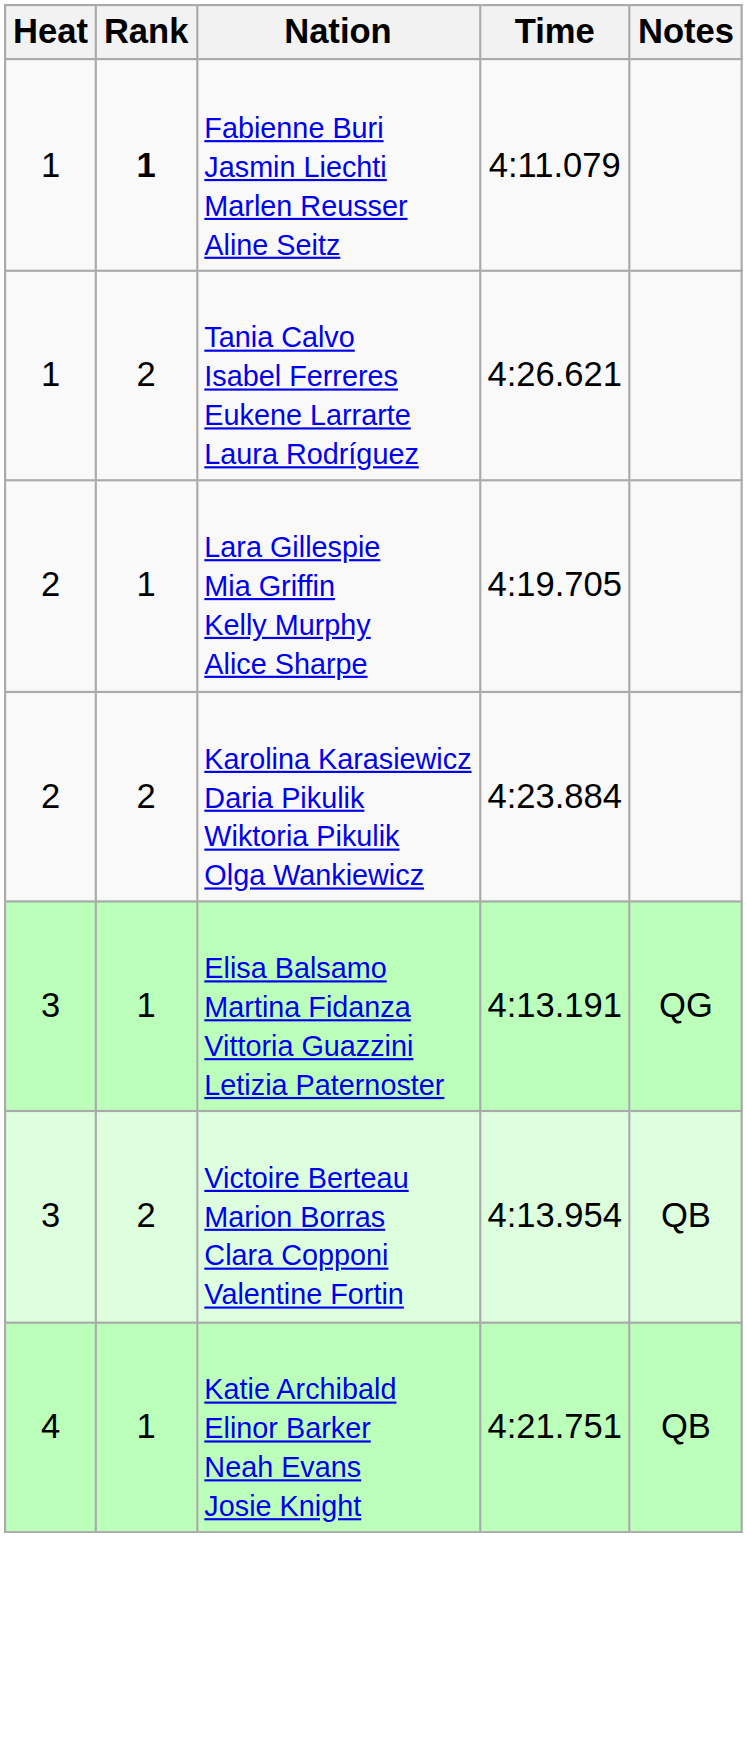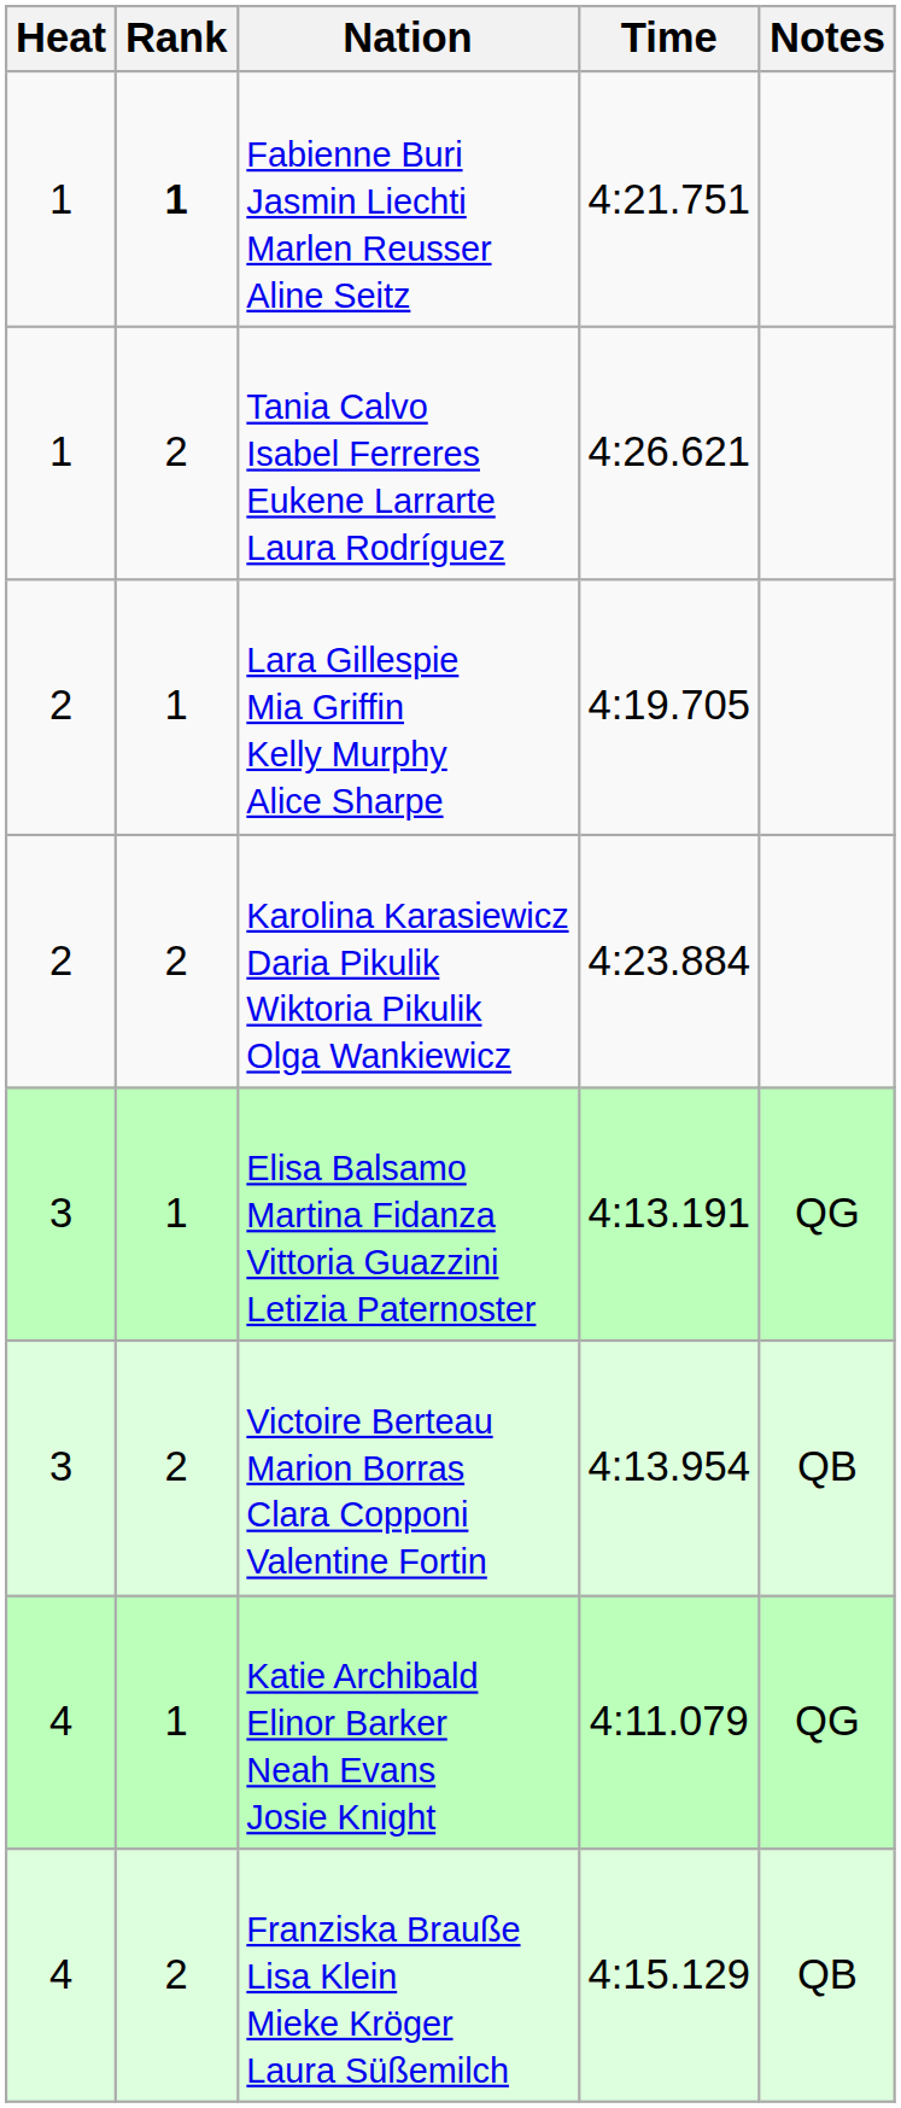 <table class="wikitable sortable" style="text-align:center">
 <tr>
 <th>Heat</th>
 <th>Rank</th>
 <th>Nation</th>
 <th>Time</th>
 <th>Notes</th>
 </tr>
 <tr>
 <td>1</td>
 <td><strong>1</strong></td>
 <td align=left><br><small><a href='#'>Fabienne Buri</a><br><a href='#'>Jasmin Liechti</a><br><a href='#'>Marlen Reusser</a><br><a href='#'>Aline Seitz</a></small></td>
-<td>4:11.079</td>
+<td>4:21.751</td>
 <td></td>
 </tr>
 <tr>
 <td>1</td>
 <td>2</td>
 <td align=left><br><small><a href='#'>Tania Calvo</a><br><a href='#'>Isabel Ferreres</a><br><a href='#'>Eukene Larrarte</a><br><a href='#'>Laura Rodríguez</a></small></td>
 <td>4:26.621</td>
 <td></td>
 </tr>
 <tr>
 <td>2</td>
 <td>1</td>
 <td align=left><br><small><a href='#'>Lara Gillespie</a><br><a href='#'>Mia Griffin</a><br><a href='#'>Kelly Murphy</a><br><a href='#'>Alice Sharpe</a></small></td>
 <td>4:19.705</td>
 <td></td>
 </tr>
 <tr>
 <td>2</td>
 <td>2</td>
 <td align=left><br><small><a href='#'>Karolina Karasiewicz</a><br><a href='#'>Daria Pikulik</a><br><a href='#'>Wiktoria Pikulik</a><br><a href='#'>Olga Wankiewicz</a></small></td>
 <td>4:23.884</td>
 <td></td>
 </tr>
 <tr bgcolor=bbffbb>
 <td>3</td>
 <td>1</td>
 <td align=left><br><small><a href='#'>Elisa Balsamo</a><br><a href='#'>Martina Fidanza</a><br><a href='#'>Vittoria Guazzini</a><br><a href='#'>Letizia Paternoster</a></small></td>
 <td>4:13.191</td>
 <td>QG</td>
 </tr>
 <tr bgcolor=ddffdd>
 <td>3</td>
 <td>2</td>
 <td align=left><br><small><a href='#'>Victoire Berteau</a><br><a href='#'>Marion Borras</a><br><a href='#'>Clara Copponi</a><br><a href='#'>Valentine Fortin</a></small></td>
 <td>4:13.954</td>
 <td>QB</td>
 </tr>
 <tr bgcolor=bbffbb>
 <td>4</td>
 <td>1</td>
 <td align=left><br><small><a href='#'>Katie Archibald</a><br><a href='#'>Elinor Barker</a><br><a href='#'>Neah Evans</a><br><a href='#'>Josie Knight</a></small></td>
-<td>4:21.751</td>
+<td>4:11.079</td>
+<td>QG</td>
+</tr>
+<tr bgcolor=ddffdd>
+<td>4</td>
+<td>2</td>
+<td align=left><br><small><a href='#'>Franziska Brauße</a><br><a href='#'>Lisa Klein</a><br><a href='#'>Mieke Kröger</a><br><a href='#'>Laura Süßemilch</a></small></td>
+<td>4:15.129</td>
 <td>QB</td>
 </tr>
 </table>
